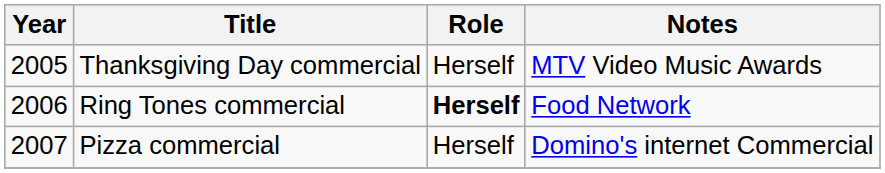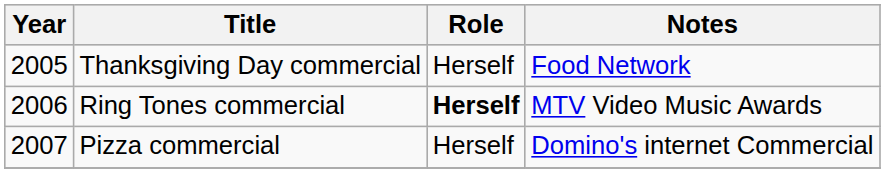 <table class="wikitable sortable">
 <tr>
 <th>Year</th>
 <th>Title</th>
 <th>Role</th>
 <th>Notes</th>
 </tr>
 <tr>
 <td>2005</td>
 <td>Thanksgiving Day commercial</td>
 <td>Herself</td>
-<td><a href='#'>MTV</a> Video Music Awards</td>
+<td><a href='#'>Food Network</a></td>
 </tr>
 <tr>
 <td>2006</td>
 <td>Ring Tones commercial</td>
 <td><strong>Herself</strong></td>
-<td><a href='#'>Food Network</a></td>
+<td><a href='#'>MTV</a> Video Music Awards</td>
 </tr>
 <tr>
 <td>2007</td>
 <td>Pizza commercial</td>
 <td>Herself</td>
 <td><a href='#'>Domino's</a> internet Commercial</td>
 </tr>
 <tr>
 </tr>
 </table>
